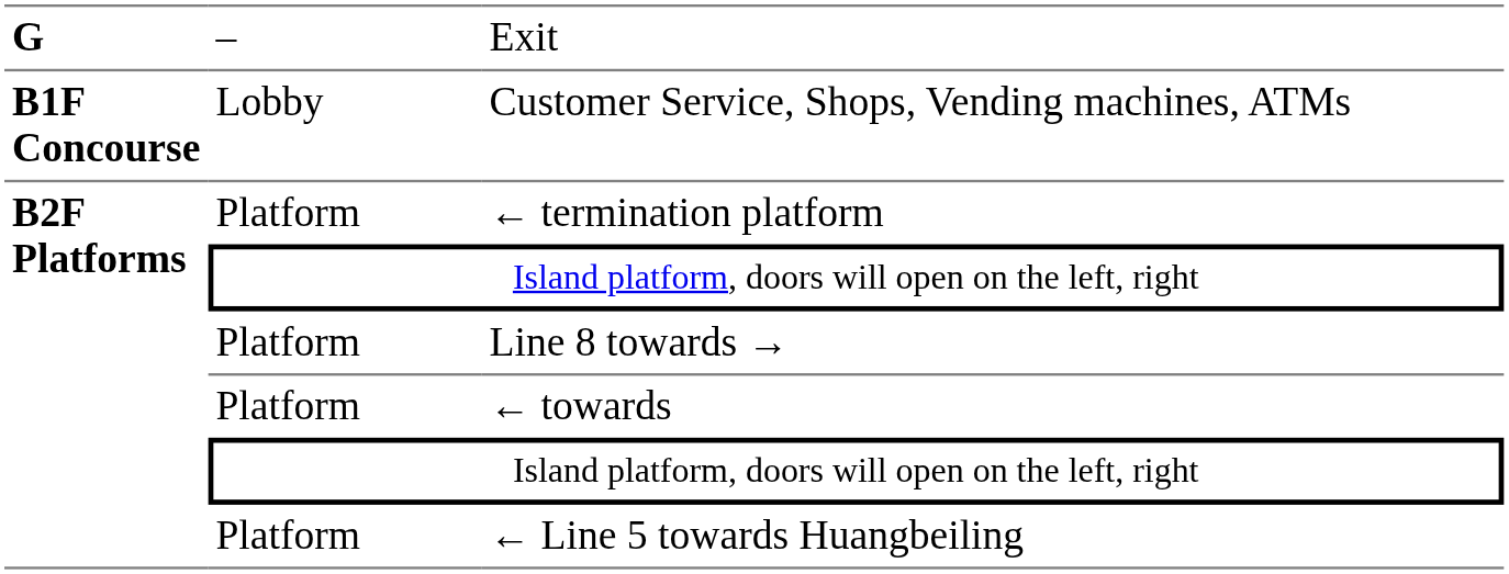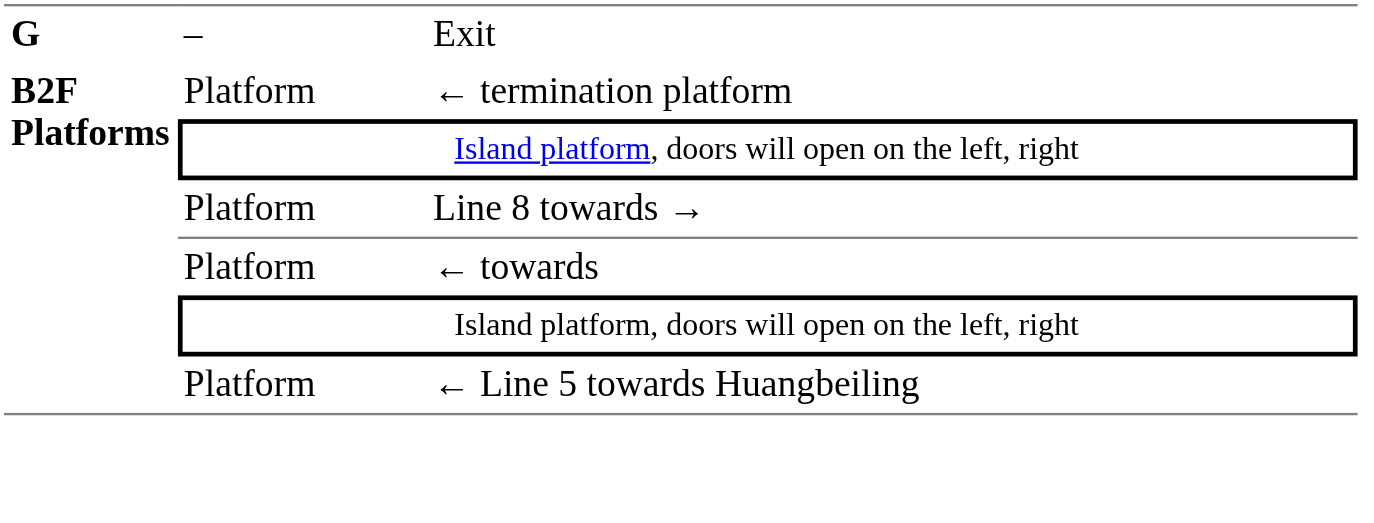 <table table border=0 cellspacing=0 cellpadding=3>
 <tr>
 <td style="border-top:solid 1px gray;" width=50 valign=top><strong>G</strong></td>
 <td style="border-top:solid 1px gray;" width=100 valign=top>–</td>
 <td style="border-top:solid 1px gray;" width=390 valign=top>Exit</td>
-</tr>
-<tr>
-<td style="border-bottom:solid 1px gray; border-top:solid 1px gray;" valign=top width=50><strong>B1F<br>Concourse</strong></td>
-<td style="border-bottom:solid 1px gray; border-top:solid 1px gray;" valign=top width=100>Lobby</td>
-<td style="border-bottom:solid 1px gray; border-top:solid 1px gray;" valign=top width=390>Customer Service, Shops, Vending machines, ATMs</td>
 </tr>
 <tr>
 <td style="border-bottom:solid 1px gray;" rowspan="6" valign=top><strong>B2F<br>Platforms</strong></td>
 <td>Platform</td>
 <td>←  termination platform</td>
 </tr>
 <tr>
 <td style="border-right:solid 2px black;border-left:solid 2px black;border-top:solid 2px black;border-bottom:solid 2px black;font-size:85%;text-align:center;" colspan=2><a href='#'>Island platform</a>, doors will open on the left, right</td>
 </tr>
 <tr>
 <td style="border-bottom:solid 1px gray;">Platform</td>
 <td style="border-bottom:solid 1px gray;">  Line 8 towards   →</td>
 </tr>
 <tr>
 <td>Platform</td>
 <td>←  towards  </td>
 </tr>
 <tr>
 <td style="border-right:solid 2px black;border-left:solid 2px black;border-top:solid 2px black;border-bottom:solid 2px black;font-size:85%;text-align:center;" colspan=2>Island platform, doors will open on the left, right</td>
 </tr>
 <tr>
 <td style="border-bottom:solid 1px gray;">Platform</td>
 <td style="border-bottom:solid 1px gray;">←  Line 5 towards Huangbeiling </td>
 </tr>
 </table>
